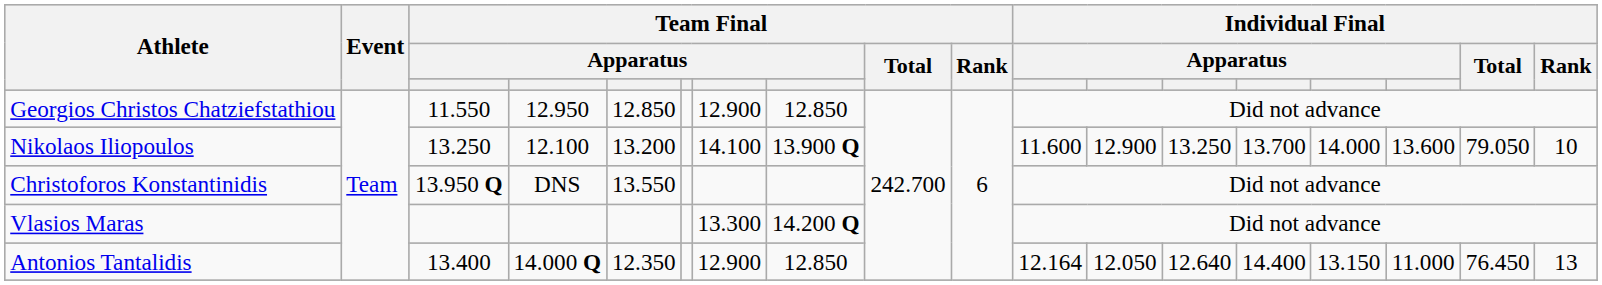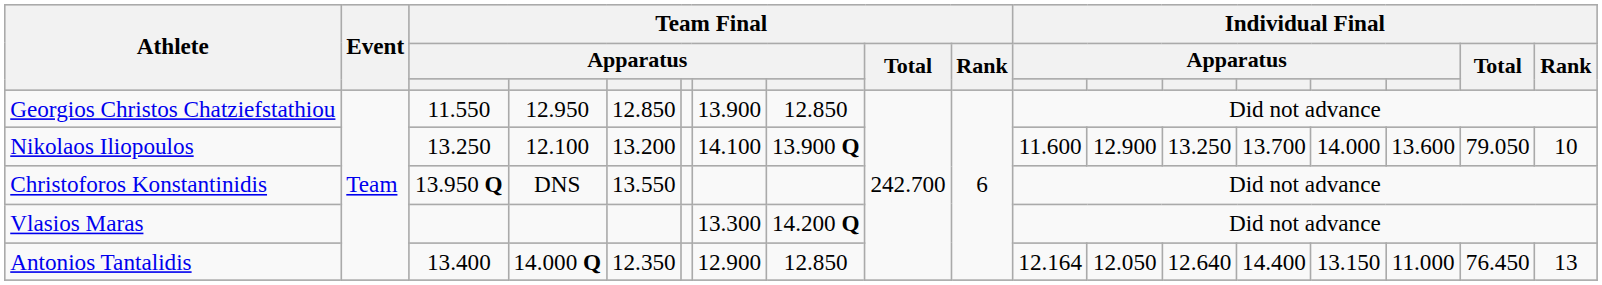 <table class="wikitable" style="font-size:90%">
 <tr>
 <th rowspan=3>Athlete</th>
 <th rowspan=3>Event</th>
 <th colspan=8>Team Final</th>
 <th colspan=8>Individual Final</th>
 </tr>
 <tr style="font-size:95%">
 <th colspan=6>Apparatus</th>
 <th rowspan=2>Total</th>
 <th rowspan=2>Rank</th>
 <th colspan=6>Apparatus</th>
 <th rowspan=2>Total</th>
 <th rowspan=2>Rank</th>
 </tr>
 <tr style="font-size:95%">
 <th></th>
 <th></th>
 <th></th>
 <th></th>
 <th></th>
 <th></th>
 <th></th>
 <th></th>
 <th></th>
 <th></th>
 <th></th>
 <th></th>
 </tr>
 <tr align=center>
 <td align=left><a href='#'>Georgios Christos Chatziefstathiou</a></td>
 <td align=left rowspan=5><a href='#'>Team</a></td>
 <td>11.550</td>
 <td>12.950</td>
 <td>12.850</td>
 <td></td>
-<td>12.900</td>
+<td>13.900</td>
 <td>12.850</td>
 <td rowspan=5>242.700</td>
 <td rowspan=5>6</td>
 <td colspan=8>Did not advance</td>
 </tr>
 <tr align=center>
 <td align=left><a href='#'>Nikolaos Iliopoulos</a></td>
 <td>13.250</td>
 <td>12.100</td>
 <td>13.200</td>
 <td></td>
 <td>14.100</td>
 <td>13.900 <strong>Q</strong></td>
 <td>11.600</td>
 <td>12.900</td>
 <td>13.250</td>
 <td>13.700</td>
 <td>14.000</td>
 <td>13.600</td>
 <td>79.050</td>
 <td>10</td>
 </tr>
 <tr align=center>
 <td align=left><a href='#'>Christoforos Konstantinidis</a></td>
 <td>13.950 <strong>Q</strong></td>
 <td>DNS</td>
 <td>13.550</td>
 <td></td>
 <td></td>
 <td></td>
 <td colspan=8>Did not advance</td>
 </tr>
 <tr align=center>
 <td align=left><a href='#'>Vlasios Maras</a></td>
 <td></td>
 <td></td>
 <td></td>
 <td></td>
 <td>13.300</td>
 <td>14.200 <strong>Q</strong></td>
 <td colspan=8>Did not advance</td>
 </tr>
 <tr align=center>
 <td align=left><a href='#'>Antonios Tantalidis</a></td>
 <td>13.400</td>
 <td>14.000 <strong>Q</strong></td>
 <td>12.350</td>
 <td></td>
 <td>12.900</td>
 <td>12.850</td>
 <td>12.164</td>
 <td>12.050</td>
 <td>12.640</td>
 <td>14.400</td>
 <td>13.150</td>
 <td>11.000</td>
 <td>76.450</td>
 <td>13</td>
 </tr>
 </table>
